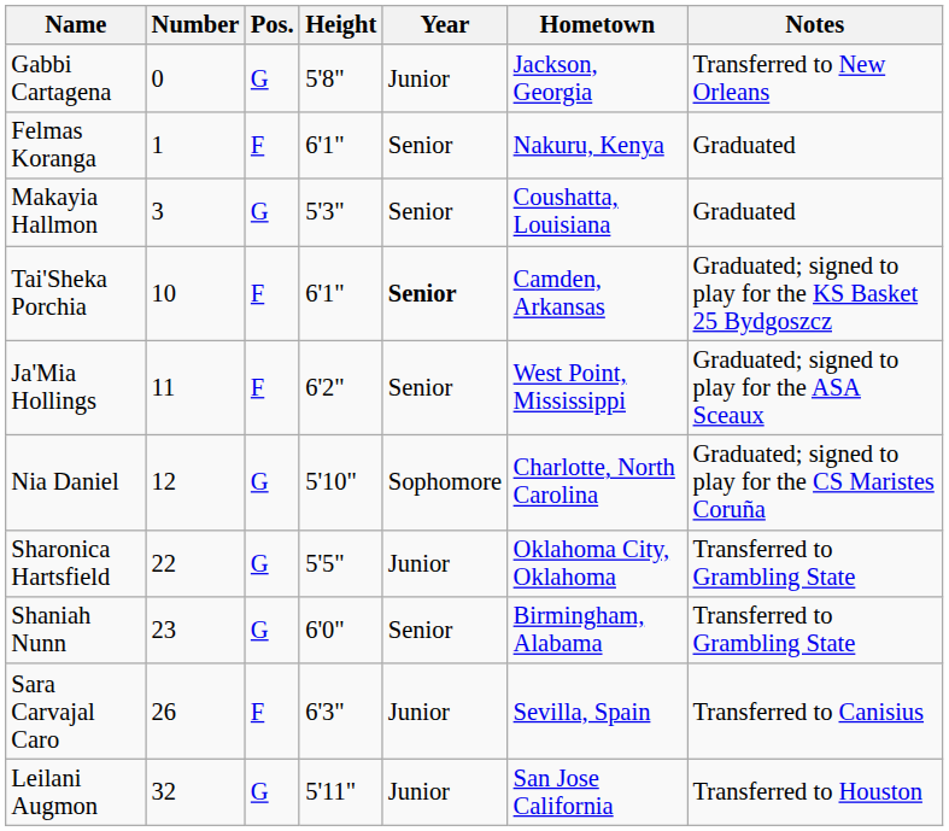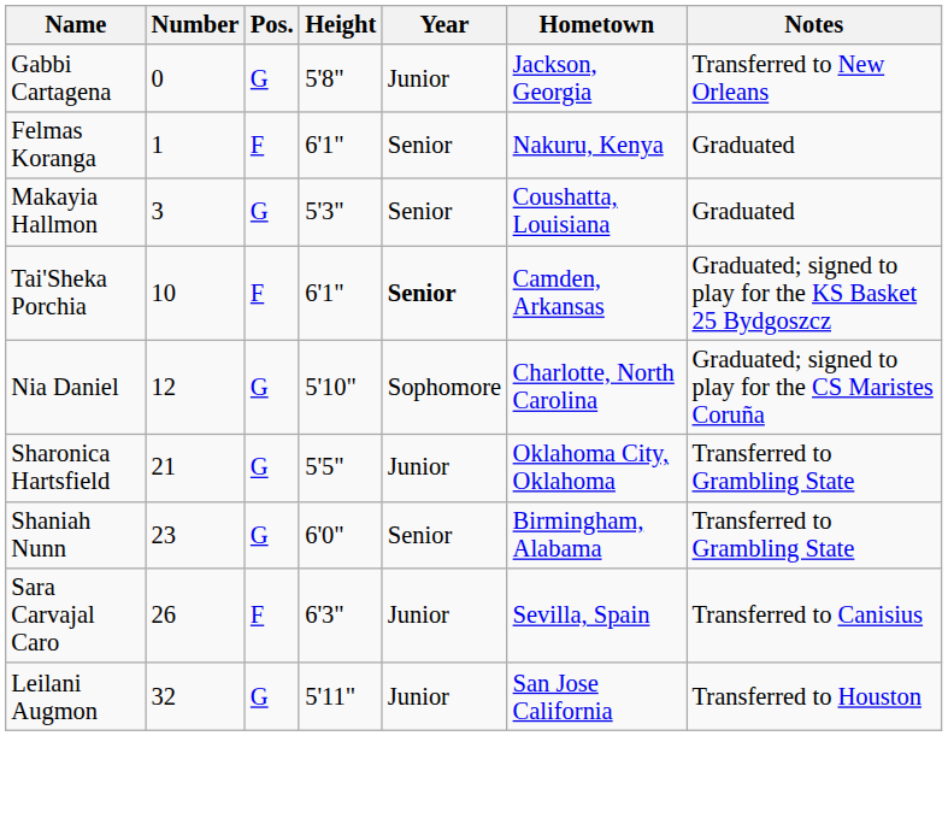 <table class="wikitable sortable" border="1">
 <tr>
 <th>Name</th>
 <th>Number</th>
 <th>Pos.</th>
 <th>Height</th>
 <th>Year</th>
 <th>Hometown</th>
 <th class="wikitable">Notes</th>
 </tr>
 <tr>
 <td>Gabbi Cartagena</td>
 <td>0</td>
 <td><a href='#'>G</a></td>
 <td>5'8"</td>
 <td>Junior</td>
 <td><a href='#'>Jackson, Georgia</a></td>
 <td>Transferred to <a href='#'>New Orleans</a></td>
 </tr>
 <tr>
 <td>Felmas Koranga</td>
 <td>1</td>
 <td><a href='#'>F</a></td>
 <td>6'1"</td>
 <td>Senior</td>
 <td><a href='#'>Nakuru, Kenya</a></td>
 <td>Graduated</td>
 </tr>
 <tr>
 <td>Makayia Hallmon</td>
 <td>3</td>
 <td><a href='#'>G</a></td>
 <td>5'3"</td>
 <td>Senior</td>
 <td><a href='#'>Coushatta, Louisiana</a></td>
 <td>Graduated</td>
 </tr>
 <tr>
 <td>Tai'Sheka Porchia</td>
 <td>10</td>
 <td><a href='#'>F</a></td>
 <td>6'1"</td>
 <td><strong>Senior</strong></td>
 <td><a href='#'>Camden, Arkansas</a></td>
 <td>Graduated; signed to play for the <a href='#'>KS Basket 25 Bydgoszcz</a></td>
 </tr>
 <tr>
-<td>Ja'Mia Hollings</td>
-<td>11</td>
-<td><a href='#'>F</a></td>
-<td>6'2"</td>
-<td>Senior</td>
-<td><a href='#'>West Point, Mississippi</a></td>
-<td>Graduated; signed to play for the <a href='#'>ASA Sceaux</a></td>
-</tr>
-<tr>
 <td>Nia Daniel</td>
 <td>12</td>
 <td><a href='#'>G</a></td>
 <td>5'10"</td>
 <td>Sophomore</td>
 <td><a href='#'>Charlotte, North Carolina</a></td>
 <td>Graduated; signed to play for the <a href='#'>CS Maristes Coruña</a></td>
 </tr>
 <tr>
 <td>Sharonica Hartsfield</td>
-<td>22</td>
+<td>21</td>
 <td><a href='#'>G</a></td>
 <td>5'5"</td>
 <td>Junior</td>
 <td><a href='#'>Oklahoma City, Oklahoma</a></td>
 <td>Transferred to <a href='#'>Grambling State</a></td>
 </tr>
 <tr>
 <td>Shaniah Nunn</td>
 <td>23</td>
 <td><a href='#'>G</a></td>
 <td>6'0"</td>
 <td>Senior</td>
 <td><a href='#'>Birmingham, Alabama</a></td>
 <td>Transferred to <a href='#'>Grambling State</a></td>
 </tr>
 <tr>
 <td>Sara Carvajal Caro</td>
 <td>26</td>
 <td><a href='#'>F</a></td>
 <td>6'3"</td>
 <td>Junior</td>
 <td><a href='#'>Sevilla, Spain</a></td>
 <td>Transferred to <a href='#'>Canisius</a></td>
 </tr>
 <tr>
 <td>Leilani Augmon</td>
 <td>32</td>
 <td><a href='#'>G</a></td>
 <td>5'11"</td>
 <td>Junior</td>
 <td><a href='#'>San Jose California</a></td>
 <td>Transferred to <a href='#'>Houston</a></td>
 </tr>
 </table>
